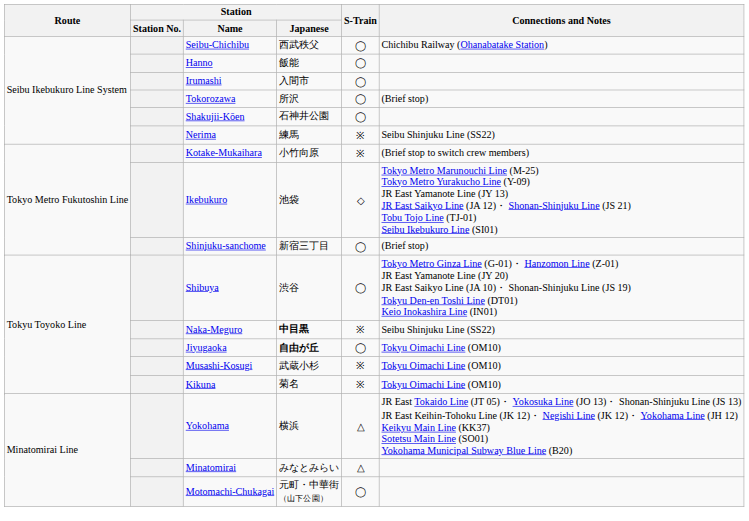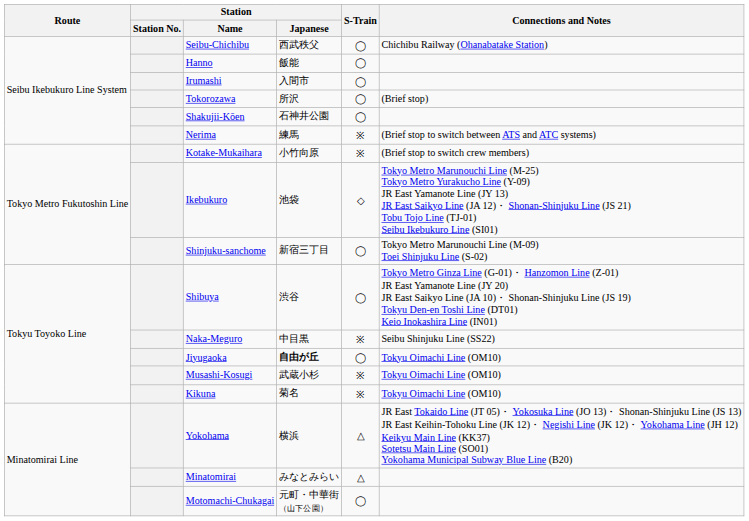 <table class="wikitable">
 <tr>
 <th rowspan="2">Route</th>
 <th colspan="3">Station</th>
 <th rowspan="2">S-Train</th>
 <th rowspan="2">Connections and Notes</th>
 </tr>
 <tr>
 <th>Station No.</th>
 <th>Name</th>
 <th>Japanese</th>
 </tr>
 <tr>
 <td rowspan="7">Seibu Ikebukuro Line System</td>
 <th></th>
 <td><a href='#'>Seibu-Chichibu</a></td>
 <td>西武秩父</td>
 <td align= "center">◯</td>
 <td>Chichibu Railway (<a href='#'>Ohanabatake Station</a>)</td>
 </tr>
 <tr>
 <th></th>
 <td><a href='#'>Hanno</a></td>
 <td>飯能</td>
 <td align= "center">◯</td>
 <td></td>
 </tr>
 <tr>
 <th></th>
 <td><a href='#'>Irumashi</a></td>
 <td>入間市</td>
 <td align= "center">◯</td>
 <td></td>
 </tr>
 <tr>
 <th></th>
 <td><a href='#'>Tokorozawa</a></td>
 <td>所沢</td>
 <td align= "center">◯</td>
 <td>(Brief stop)</td>
 </tr>
 <tr>
 <th></th>
 <td><a href='#'>Shakujii-Kōen</a></td>
 <td>石神井公園</td>
 <td align= "center">◯</td>
 <td></td>
 </tr>
 <tr>
 <th></th>
 <td><a href='#'>Nerima</a></td>
 <td>練馬</td>
 <td align= "center">※</td>
-<td> Seibu Shinjuku Line (SS22)</td>
+<td>(Brief stop to switch between <a href='#'>ATS</a> and <a href='#'>ATC</a> systems)</td>
 </tr>
 <tr>
 <th rowspan="2"></th>
 <td rowspan="2"><a href='#'>Kotake-Mukaihara</a></td>
 <td rowspan="2">小竹向原</td>
 <td align= "center" rowspan="2">※</td>
 <td rowspan="2">(Brief stop to switch crew members)</td>
 </tr>
 <tr>
 <td rowspan="4">Tokyo Metro Fukutoshin Line</td>
 </tr>
 <tr>
 <th></th>
 <td><a href='#'>Ikebukuro</a></td>
 <td>池袋</td>
 <td align= "center">◇</td>
 <td> <a href='#'>Tokyo Metro Marunouchi Line</a> (M-25)<br> <a href='#'>Tokyo Metro Yurakucho Line</a> (Y-09)<br> JR East Yamanote Line (JY 13)<br> <a href='#'>JR East Saikyo Line</a> (JA 12)・ <a href='#'>Shonan-Shinjuku Line</a> (JS 21)<br> <a href='#'>Tobu Tojo Line</a> (TJ-01)<br> <a href='#'>Seibu Ikebukuro Line</a> (SI01)</td>
 </tr>
 <tr>
 <th></th>
 <td><a href='#'>Shinjuku-sanchome</a></td>
 <td>新宿三丁目</td>
 <td align= "center">◯</td>
-<td>(Brief stop)</td>
+<td> Tokyo Metro Marunouchi Line (M-09)<br> <a href='#'>Toei Shinjuku Line</a> (S-02)</td>
 </tr>
 <tr>
 <th rowspan="2"><strong></strong></th>
 <td rowspan="2"><a href='#'>Shibuya</a></td>
 <td rowspan="2">渋谷</td>
 <td align= "center" rowspan="2">◯</td>
 <td rowspan="2"> <a href='#'>Tokyo Metro Ginza Line</a> (G-01)・  <a href='#'>Hanzomon Line</a> (Z-01)<br> JR East Yamanote Line (JY 20)<br> JR East Saikyo Line (JA 10)・ Shonan-Shinjuku Line (JS 19)<br> <a href='#'>Tokyu Den-en Toshi Line</a> (DT01)<br> <a href='#'>Keio Inokashira Line</a> (IN01)</td>
 </tr>
 <tr>
 <td rowspan="6">Tokyu Toyoko Line</td>
 </tr>
 <tr>
 <th><strong></strong></th>
 <td><a href='#'>Naka-Meguro</a></td>
-<td><strong>中目黒</strong></td>
+<td>中目黒</td>
 <td align= "center">※</td>
 <td> Seibu Shinjuku Line (SS22)</td>
 </tr>
 <tr>
 <th><strong></strong></th>
 <td><a href='#'>Jiyugaoka</a></td>
 <td><strong>自由が丘</strong></td>
 <td align= "center">◯</td>
 <td> <a href='#'>Tokyu Oimachi Line</a> (OM10)</td>
 </tr>
 <tr>
 <th><strong></strong></th>
 <td><a href='#'>Musashi-Kosugi</a></td>
 <td>武蔵小杉</td>
 <td align= "center">※</td>
 <td> <a href='#'>Tokyu Oimachi Line</a> (OM10)</td>
 </tr>
 <tr>
 <th><strong></strong></th>
 <td><a href='#'>Kikuna</a></td>
 <td>菊名</td>
 <td align= "center">※</td>
 <td> <a href='#'>Tokyu Oimachi Line</a> (OM10)</td>
 </tr>
 <tr>
 <th rowspan="2"><strong></strong></th>
 <td rowspan="2"><a href='#'>Yokohama</a></td>
 <td rowspan="2">横浜</td>
 <td align= "center" rowspan="2">△</td>
 <td rowspan="2"> JR East <a href='#'>Tokaido Line</a> (JT 05)・  <a href='#'>Yokosuka Line</a> (JO 13)・ Shonan-Shinjuku Line (JS 13)<br> JR East Keihin-Tohoku Line (JK 12)・ <a href='#'>Negishi Line</a> (JK 12)・  <a href='#'>Yokohama Line</a> (JH 12)<br> <a href='#'>Keikyu Main Line</a> (KK37)<br> <a href='#'>Sotetsu Main Line</a> (SO01)<br> <a href='#'>Yokohama Municipal Subway Blue Line</a> (B20)</td>
 </tr>
 <tr>
 <td rowspan="3">Minatomirai Line</td>
 </tr>
 <tr>
 <th></th>
 <td><a href='#'>Minatomirai</a></td>
 <td>みなとみらい</td>
 <td align= "center">△</td>
 <td></td>
 </tr>
 <tr>
 <th></th>
 <td><a href='#'>Motomachi-Chukagai</a></td>
 <td>元町・中華街<br><small>（山下公園）</small></td>
 <td align= "center">◯</td>
 <td></td>
 </tr>
 </table>
